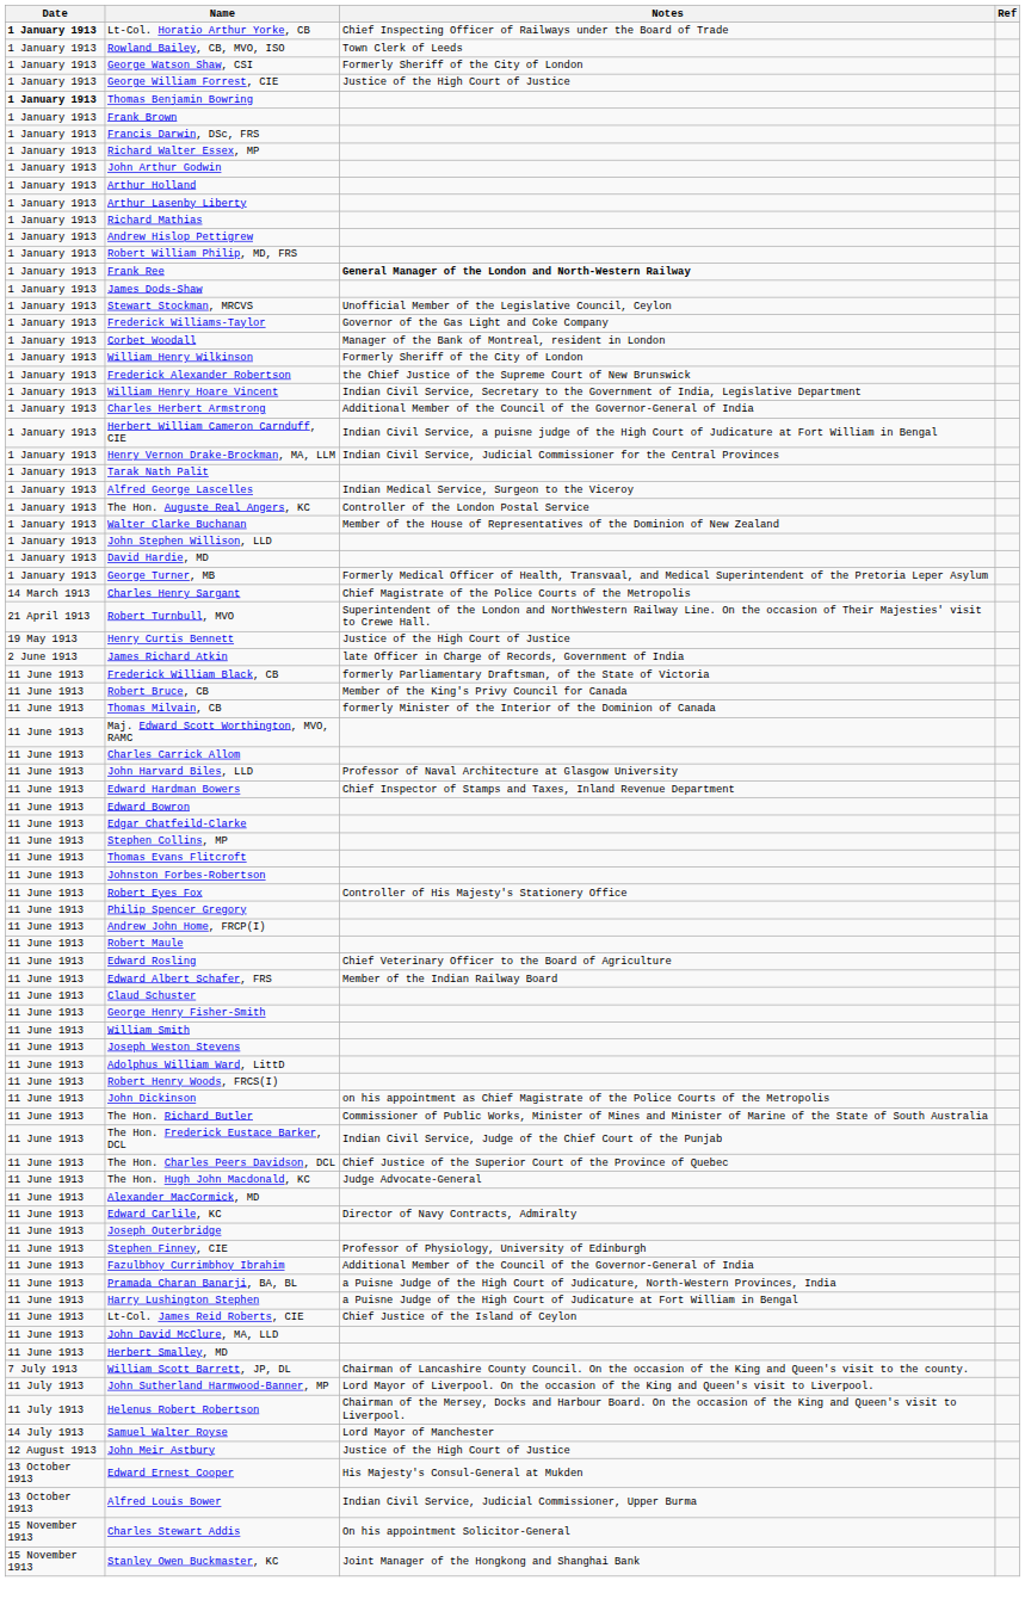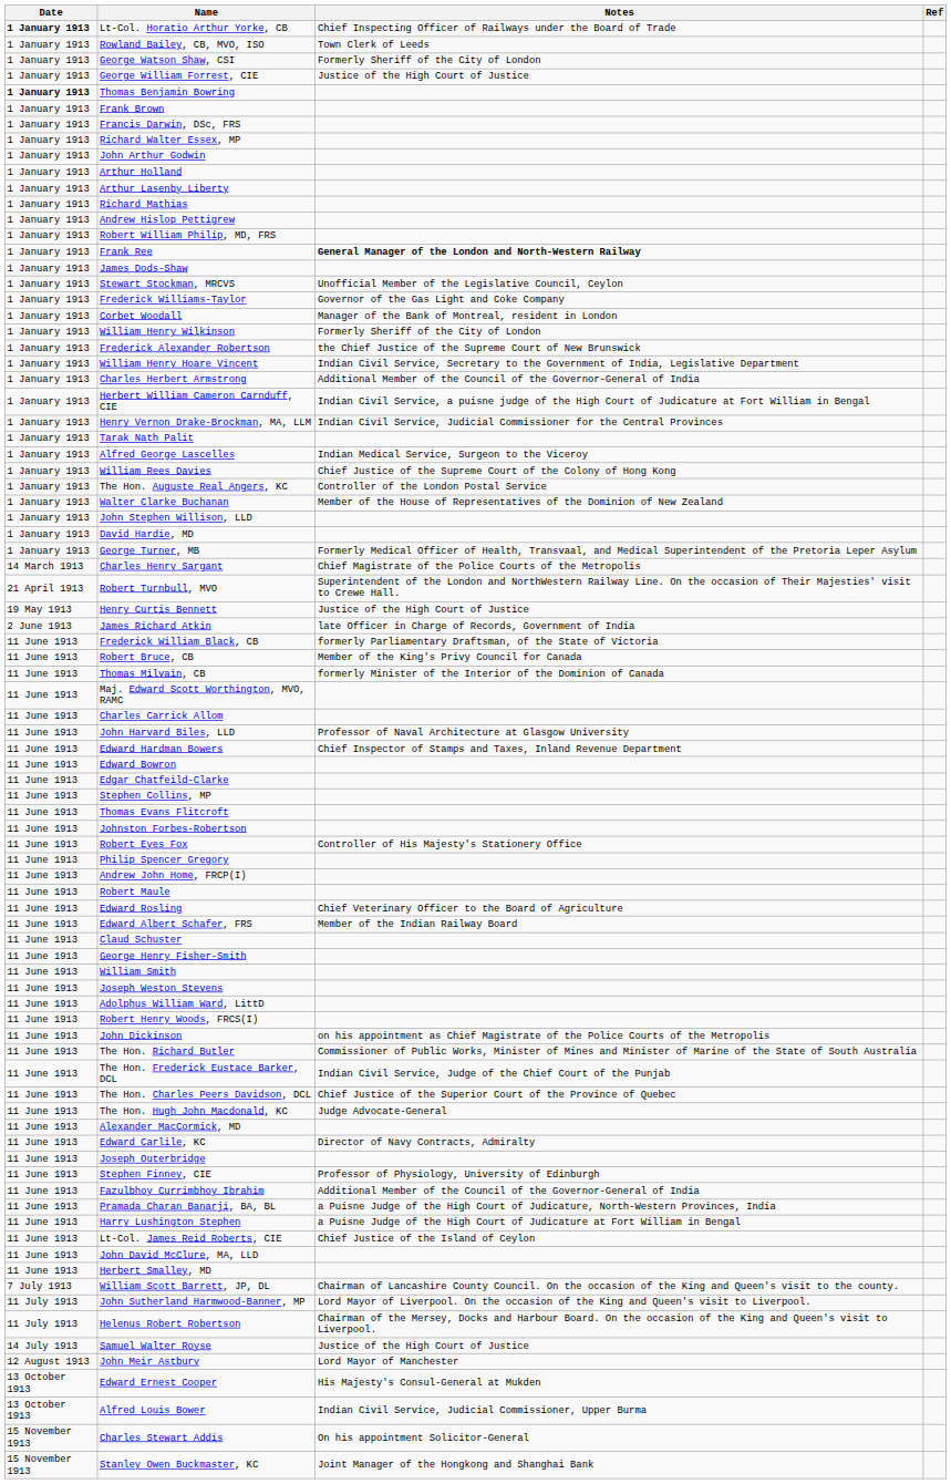 <table class="wikitable">
 <tr>
 <th>Date</th>
 <th>Name</th>
 <th>Notes</th>
 <th>Ref</th>
 </tr>
 <tr>
 <td><strong>1 January 1913</strong></td>
 <td>Lt-Col. <a href='#'>Horatio Arthur Yorke</a>, CB</td>
 <td>Chief Inspecting Officer of Railways under the Board of Trade</td>
 <td></td>
 </tr>
 <tr>
 <td>1 January 1913</td>
 <td><a href='#'>Rowland Bailey</a>, CB, MVO, ISO</td>
 <td>Town Clerk of Leeds</td>
 <td></td>
 </tr>
 <tr>
 <td>1 January 1913</td>
 <td><a href='#'>George Watson Shaw</a>, CSI</td>
 <td>Formerly Sheriff of the City of London</td>
 <td></td>
 </tr>
 <tr>
 <td>1 January 1913</td>
 <td><a href='#'>George William Forrest</a>, CIE</td>
 <td>Justice of the High Court of Justice</td>
 <td></td>
 </tr>
 <tr>
 <td><strong>1 January 1913</strong></td>
 <td><a href='#'>Thomas Benjamin Bowring</a></td>
 <td></td>
 <td></td>
 </tr>
 <tr>
 <td>1 January 1913</td>
 <td><a href='#'>Frank Brown</a></td>
 <td></td>
 <td></td>
 </tr>
 <tr>
 <td>1 January 1913</td>
 <td><a href='#'>Francis Darwin</a>, DSc, FRS</td>
 <td></td>
 <td></td>
 </tr>
 <tr>
 <td>1 January 1913</td>
 <td><a href='#'>Richard Walter Essex</a>, MP</td>
 <td></td>
 <td></td>
 </tr>
 <tr>
 <td>1 January 1913</td>
 <td><a href='#'>John Arthur Godwin</a></td>
 <td></td>
 <td></td>
 </tr>
 <tr>
 <td>1 January 1913</td>
 <td><a href='#'>Arthur Holland</a></td>
 <td></td>
 <td></td>
 </tr>
 <tr>
 <td>1 January 1913</td>
 <td><a href='#'>Arthur Lasenby Liberty</a></td>
 <td></td>
 <td></td>
 </tr>
 <tr>
 <td>1 January 1913</td>
 <td><a href='#'>Richard Mathias</a></td>
 <td></td>
 <td></td>
 </tr>
 <tr>
 <td>1 January 1913</td>
 <td><a href='#'>Andrew Hislop Pettigrew</a></td>
 <td></td>
 <td></td>
 </tr>
 <tr>
 <td>1 January 1913</td>
 <td><a href='#'>Robert William Philip</a>, MD, FRS</td>
 <td></td>
 <td></td>
 </tr>
 <tr>
 <td>1 January 1913</td>
 <td><a href='#'>Frank Ree</a></td>
 <td><strong>General Manager of the London and North-Western Railway</strong></td>
 <td></td>
 </tr>
 <tr>
 <td>1 January 1913</td>
 <td><a href='#'>James Dods-Shaw</a></td>
 <td></td>
 <td></td>
 </tr>
 <tr>
 <td>1 January 1913</td>
 <td><a href='#'>Stewart Stockman</a>, MRCVS</td>
 <td>Unofficial Member of the Legislative Council, Ceylon</td>
 <td></td>
 </tr>
 <tr>
 <td>1 January 1913</td>
 <td><a href='#'>Frederick Williams-Taylor</a></td>
 <td>Governor of the Gas Light and Coke Company</td>
 <td></td>
 </tr>
 <tr>
 <td>1 January 1913</td>
 <td><a href='#'>Corbet Woodall</a></td>
 <td>Manager of the Bank of Montreal, resident in London</td>
 <td></td>
 </tr>
 <tr>
 <td>1 January 1913</td>
 <td><a href='#'>William Henry Wilkinson</a></td>
 <td>Formerly Sheriff of the City of London</td>
 <td></td>
 </tr>
 <tr>
 <td>1 January 1913</td>
 <td><a href='#'>Frederick Alexander Robertson</a></td>
 <td>the Chief Justice of the Supreme Court of New Brunswick</td>
 <td></td>
 </tr>
 <tr>
 <td>1 January 1913</td>
 <td><a href='#'>William Henry Hoare Vincent</a></td>
 <td>Indian Civil Service, Secretary to the Government of India, Legislative Department</td>
 <td></td>
 </tr>
 <tr>
 <td>1 January 1913</td>
 <td><a href='#'>Charles Herbert Armstrong</a></td>
 <td>Additional Member of the Council of the Governor-General of India</td>
 <td></td>
 </tr>
 <tr>
 <td>1 January 1913</td>
 <td><a href='#'>Herbert William Cameron Carnduff</a>, CIE</td>
 <td>Indian Civil Service, a puisne judge of the High Court of Judicature at Fort William in Bengal</td>
 <td></td>
 </tr>
 <tr>
 <td>1 January 1913</td>
 <td><a href='#'>Henry Vernon Drake-Brockman</a>, MA, LLM</td>
 <td>Indian Civil Service, Judicial Commissioner for the Central Provinces</td>
 <td></td>
 </tr>
 <tr>
 <td>1 January 1913</td>
 <td><a href='#'>Tarak Nath Palit</a></td>
 <td></td>
 <td></td>
 </tr>
 <tr>
 <td>1 January 1913</td>
 <td><a href='#'>Alfred George Lascelles</a></td>
 <td>Indian Medical Service, Surgeon to the Viceroy</td>
+<td></td>
+</tr>
+<tr>
+<td>1 January 1913</td>
+<td><a href='#'>William Rees Davies</a></td>
+<td>Chief Justice of the Supreme Court of the Colony of Hong Kong</td>
 <td></td>
 </tr>
 <tr>
 <td>1 January 1913</td>
 <td>The Hon. <a href='#'>Auguste Real Angers</a>, KC</td>
 <td>Controller of the London Postal Service</td>
 <td></td>
 </tr>
 <tr>
 <td>1 January 1913</td>
 <td><a href='#'>Walter Clarke Buchanan</a></td>
 <td>Member of the House of Representatives of the Dominion of New Zealand</td>
 <td></td>
 </tr>
 <tr>
 <td>1 January 1913</td>
 <td><a href='#'>John Stephen Willison</a>, LLD</td>
 <td></td>
 <td></td>
 </tr>
 <tr>
 <td>1 January 1913</td>
 <td><a href='#'>David Hardie</a>, MD</td>
 <td></td>
 <td></td>
 </tr>
 <tr>
 <td>1 January 1913</td>
 <td><a href='#'>George Turner</a>, MB</td>
 <td>Formerly Medical Officer of Health, Transvaal, and Medical Superintendent of the Pretoria Leper Asylum</td>
 <td></td>
 </tr>
 <tr>
 <td>14 March 1913</td>
 <td><a href='#'>Charles Henry Sargant</a></td>
 <td>Chief Magistrate of the Police Courts of the Metropolis</td>
 <td></td>
 </tr>
 <tr>
 <td>21 April 1913</td>
 <td><a href='#'>Robert Turnbull</a>, MVO</td>
 <td>Superintendent of the London and NorthWestern Railway Line. On the occasion of Their Majesties' visit to Crewe Hall.</td>
 <td></td>
 </tr>
 <tr>
 <td>19 May 1913</td>
 <td><a href='#'>Henry Curtis Bennett</a></td>
 <td>Justice of the High Court of Justice</td>
 <td></td>
 </tr>
 <tr>
 <td>2 June 1913</td>
 <td><a href='#'>James Richard Atkin</a></td>
 <td>late Officer in Charge of Records, Government of India</td>
 <td></td>
 </tr>
 <tr>
 <td>11 June 1913</td>
 <td><a href='#'>Frederick William Black</a>, CB</td>
 <td>formerly Parliamentary Draftsman, of the State of Victoria</td>
 <td></td>
 </tr>
 <tr>
 <td>11 June 1913</td>
 <td><a href='#'>Robert Bruce</a>, CB</td>
 <td>Member of the King's Privy Council for Canada</td>
 <td></td>
 </tr>
 <tr>
 <td>11 June 1913</td>
 <td><a href='#'>Thomas Milvain</a>, CB</td>
 <td>formerly Minister of the Interior of the Dominion of Canada</td>
 <td></td>
 </tr>
 <tr>
 <td>11 June 1913</td>
 <td>Maj. <a href='#'>Edward Scott Worthington</a>, MVO, RAMC</td>
 <td></td>
 <td></td>
 </tr>
 <tr>
 <td>11 June 1913</td>
 <td><a href='#'>Charles Carrick Allom</a></td>
 <td></td>
 <td></td>
 </tr>
 <tr>
 <td>11 June 1913</td>
 <td><a href='#'>John Harvard Biles</a>, LLD</td>
 <td>Professor of Naval Architecture at Glasgow University</td>
 <td></td>
 </tr>
 <tr>
 <td>11 June 1913</td>
 <td><a href='#'>Edward Hardman Bowers</a></td>
 <td>Chief Inspector of Stamps and Taxes, Inland Revenue Department</td>
 <td></td>
 </tr>
 <tr>
 <td>11 June 1913</td>
 <td><a href='#'>Edward Bowron</a></td>
 <td></td>
 <td></td>
 </tr>
 <tr>
 <td>11 June 1913</td>
 <td><a href='#'>Edgar Chatfeild-Clarke</a></td>
 <td></td>
 <td></td>
 </tr>
 <tr>
 <td>11 June 1913</td>
 <td><a href='#'>Stephen Collins</a>, MP</td>
 <td></td>
 <td></td>
 </tr>
 <tr>
 <td>11 June 1913</td>
 <td><a href='#'>Thomas Evans Flitcroft</a></td>
 <td></td>
 <td></td>
 </tr>
 <tr>
 <td>11 June 1913</td>
 <td><a href='#'>Johnston Forbes-Robertson</a></td>
 <td></td>
 <td></td>
 </tr>
 <tr>
 <td>11 June 1913</td>
 <td><a href='#'>Robert Eyes Fox</a></td>
 <td>Controller of His Majesty's Stationery Office</td>
 <td></td>
 </tr>
 <tr>
 <td>11 June 1913</td>
 <td><a href='#'>Philip Spencer Gregory</a></td>
 <td></td>
 <td></td>
 </tr>
 <tr>
 <td>11 June 1913</td>
 <td><a href='#'>Andrew John Home</a>, FRCP(I)</td>
 <td></td>
 <td></td>
 </tr>
 <tr>
 <td>11 June 1913</td>
 <td><a href='#'>Robert Maule</a></td>
 <td></td>
 <td></td>
 </tr>
 <tr>
 <td>11 June 1913</td>
 <td><a href='#'>Edward Rosling</a></td>
 <td>Chief Veterinary Officer to the Board of Agriculture</td>
 <td></td>
 </tr>
 <tr>
 <td>11 June 1913</td>
 <td><a href='#'>Edward Albert Schafer</a>, FRS</td>
 <td>Member of the Indian Railway Board</td>
 <td></td>
 </tr>
 <tr>
 <td>11 June 1913</td>
 <td><a href='#'>Claud Schuster</a></td>
 <td></td>
 <td></td>
 </tr>
 <tr>
 <td>11 June 1913</td>
 <td><a href='#'>George Henry Fisher-Smith</a></td>
 <td></td>
 <td></td>
 </tr>
 <tr>
 <td>11 June 1913</td>
 <td><a href='#'>William Smith</a></td>
 <td></td>
 <td></td>
 </tr>
 <tr>
 <td>11 June 1913</td>
 <td><a href='#'>Joseph Weston Stevens</a></td>
 <td></td>
 <td></td>
 </tr>
 <tr>
 <td>11 June 1913</td>
 <td><a href='#'>Adolphus William Ward</a>, LittD</td>
 <td></td>
 <td></td>
 </tr>
 <tr>
 <td>11 June 1913</td>
 <td><a href='#'>Robert Henry Woods</a>, FRCS(I)</td>
 <td></td>
 <td></td>
 </tr>
 <tr>
 <td>11 June 1913</td>
 <td><a href='#'>John Dickinson</a></td>
 <td>on his appointment as Chief Magistrate of the Police Courts of the Metropolis</td>
 <td></td>
 </tr>
 <tr>
 <td>11 June 1913</td>
 <td>The Hon. <a href='#'>Richard Butler</a></td>
 <td>Commissioner of Public Works, Minister of Mines and Minister of Marine of the State of South Australia</td>
 <td></td>
 </tr>
 <tr>
 <td>11 June 1913</td>
 <td>The Hon. <a href='#'>Frederick Eustace Barker</a>, DCL</td>
 <td>Indian Civil Service, Judge of the Chief Court of the Punjab</td>
 <td></td>
 </tr>
 <tr>
 <td>11 June 1913</td>
 <td>The Hon. <a href='#'>Charles Peers Davidson</a>, DCL</td>
 <td>Chief Justice of the Superior Court of the Province of Quebec</td>
 <td></td>
 </tr>
 <tr>
 <td>11 June 1913</td>
 <td>The Hon. <a href='#'>Hugh John Macdonald</a>, KC</td>
 <td>Judge Advocate-General</td>
 <td></td>
 </tr>
 <tr>
 <td>11 June 1913</td>
 <td><a href='#'>Alexander MacCormick</a>, MD</td>
 <td></td>
 <td></td>
 </tr>
 <tr>
 <td>11 June 1913</td>
 <td><a href='#'>Edward Carlile</a>, KC</td>
 <td>Director of Navy Contracts, Admiralty</td>
 <td></td>
 </tr>
 <tr>
 <td>11 June 1913</td>
 <td><a href='#'>Joseph Outerbridge</a></td>
 <td></td>
 <td></td>
 </tr>
 <tr>
 <td>11 June 1913</td>
 <td><a href='#'>Stephen Finney</a>, CIE</td>
 <td>Professor of Physiology, University of Edinburgh</td>
 <td></td>
 </tr>
 <tr>
 <td>11 June 1913</td>
 <td><a href='#'>Fazulbhoy Currimbhoy Ibrahim</a></td>
 <td>Additional Member of the Council of the Governor-General of India</td>
 <td></td>
 </tr>
 <tr>
 <td>11 June 1913</td>
 <td><a href='#'>Pramada Charan Banarji</a>, BA, BL</td>
 <td>a Puisne Judge of the High Court of Judicature, North-Western Provinces, India</td>
 <td></td>
 </tr>
 <tr>
 <td>11 June 1913</td>
 <td><a href='#'>Harry Lushington Stephen</a></td>
 <td>a Puisne Judge of the High Court of Judicature at Fort William in Bengal</td>
 <td></td>
 </tr>
 <tr>
 <td>11 June 1913</td>
 <td>Lt-Col. <a href='#'>James Reid Roberts</a>, CIE</td>
 <td>Chief Justice of the Island of Ceylon</td>
 <td></td>
 </tr>
 <tr>
 <td>11 June 1913</td>
 <td><a href='#'>John David McClure</a>, MA, LLD</td>
 <td></td>
 <td></td>
 </tr>
 <tr>
 <td>11 June 1913</td>
 <td><a href='#'>Herbert Smalley</a>, MD</td>
 <td></td>
 <td></td>
 </tr>
 <tr>
 <td>7 July 1913</td>
 <td><a href='#'>William Scott Barrett</a>, JP, DL</td>
 <td>Chairman of Lancashire County Council. On the occasion of the King and Queen's visit to the county.</td>
 <td></td>
 </tr>
 <tr>
 <td>11 July 1913</td>
 <td><a href='#'>John Sutherland Harmwood-Banner</a>, MP</td>
 <td>Lord Mayor of Liverpool. On the occasion of the King and Queen's visit to Liverpool.</td>
 <td></td>
 </tr>
 <tr>
 <td>11 July 1913</td>
 <td><a href='#'>Helenus Robert Robertson</a></td>
 <td>Chairman of the Mersey, Docks and Harbour Board. On the occasion of the King and Queen's visit to Liverpool.</td>
 <td></td>
 </tr>
 <tr>
 <td>14 July 1913</td>
 <td><a href='#'>Samuel Walter Royse</a></td>
-<td>Lord Mayor of Manchester</td>
+<td>Justice of the High Court of Justice</td>
 <td></td>
 </tr>
 <tr>
 <td>12 August 1913</td>
 <td><a href='#'>John Meir Astbury</a></td>
-<td>Justice of the High Court of Justice</td>
+<td>Lord Mayor of Manchester</td>
 <td></td>
 </tr>
 <tr>
 <td>13 October 1913</td>
 <td><a href='#'>Edward Ernest Cooper</a></td>
 <td>His Majesty's Consul-General at Mukden</td>
 <td></td>
 </tr>
 <tr>
 <td>13 October 1913</td>
 <td><a href='#'>Alfred Louis Bower</a></td>
 <td>Indian Civil Service, Judicial Commissioner, Upper Burma</td>
 <td></td>
 </tr>
 <tr>
 <td>15 November 1913</td>
 <td><a href='#'>Charles Stewart Addis</a></td>
 <td>On his appointment Solicitor-General</td>
 <td></td>
 </tr>
 <tr>
 <td>15 November 1913</td>
 <td><a href='#'>Stanley Owen Buckmaster</a>, KC</td>
 <td>Joint Manager of the Hongkong and Shanghai Bank</td>
 <td></td>
 </tr>
 </table>
